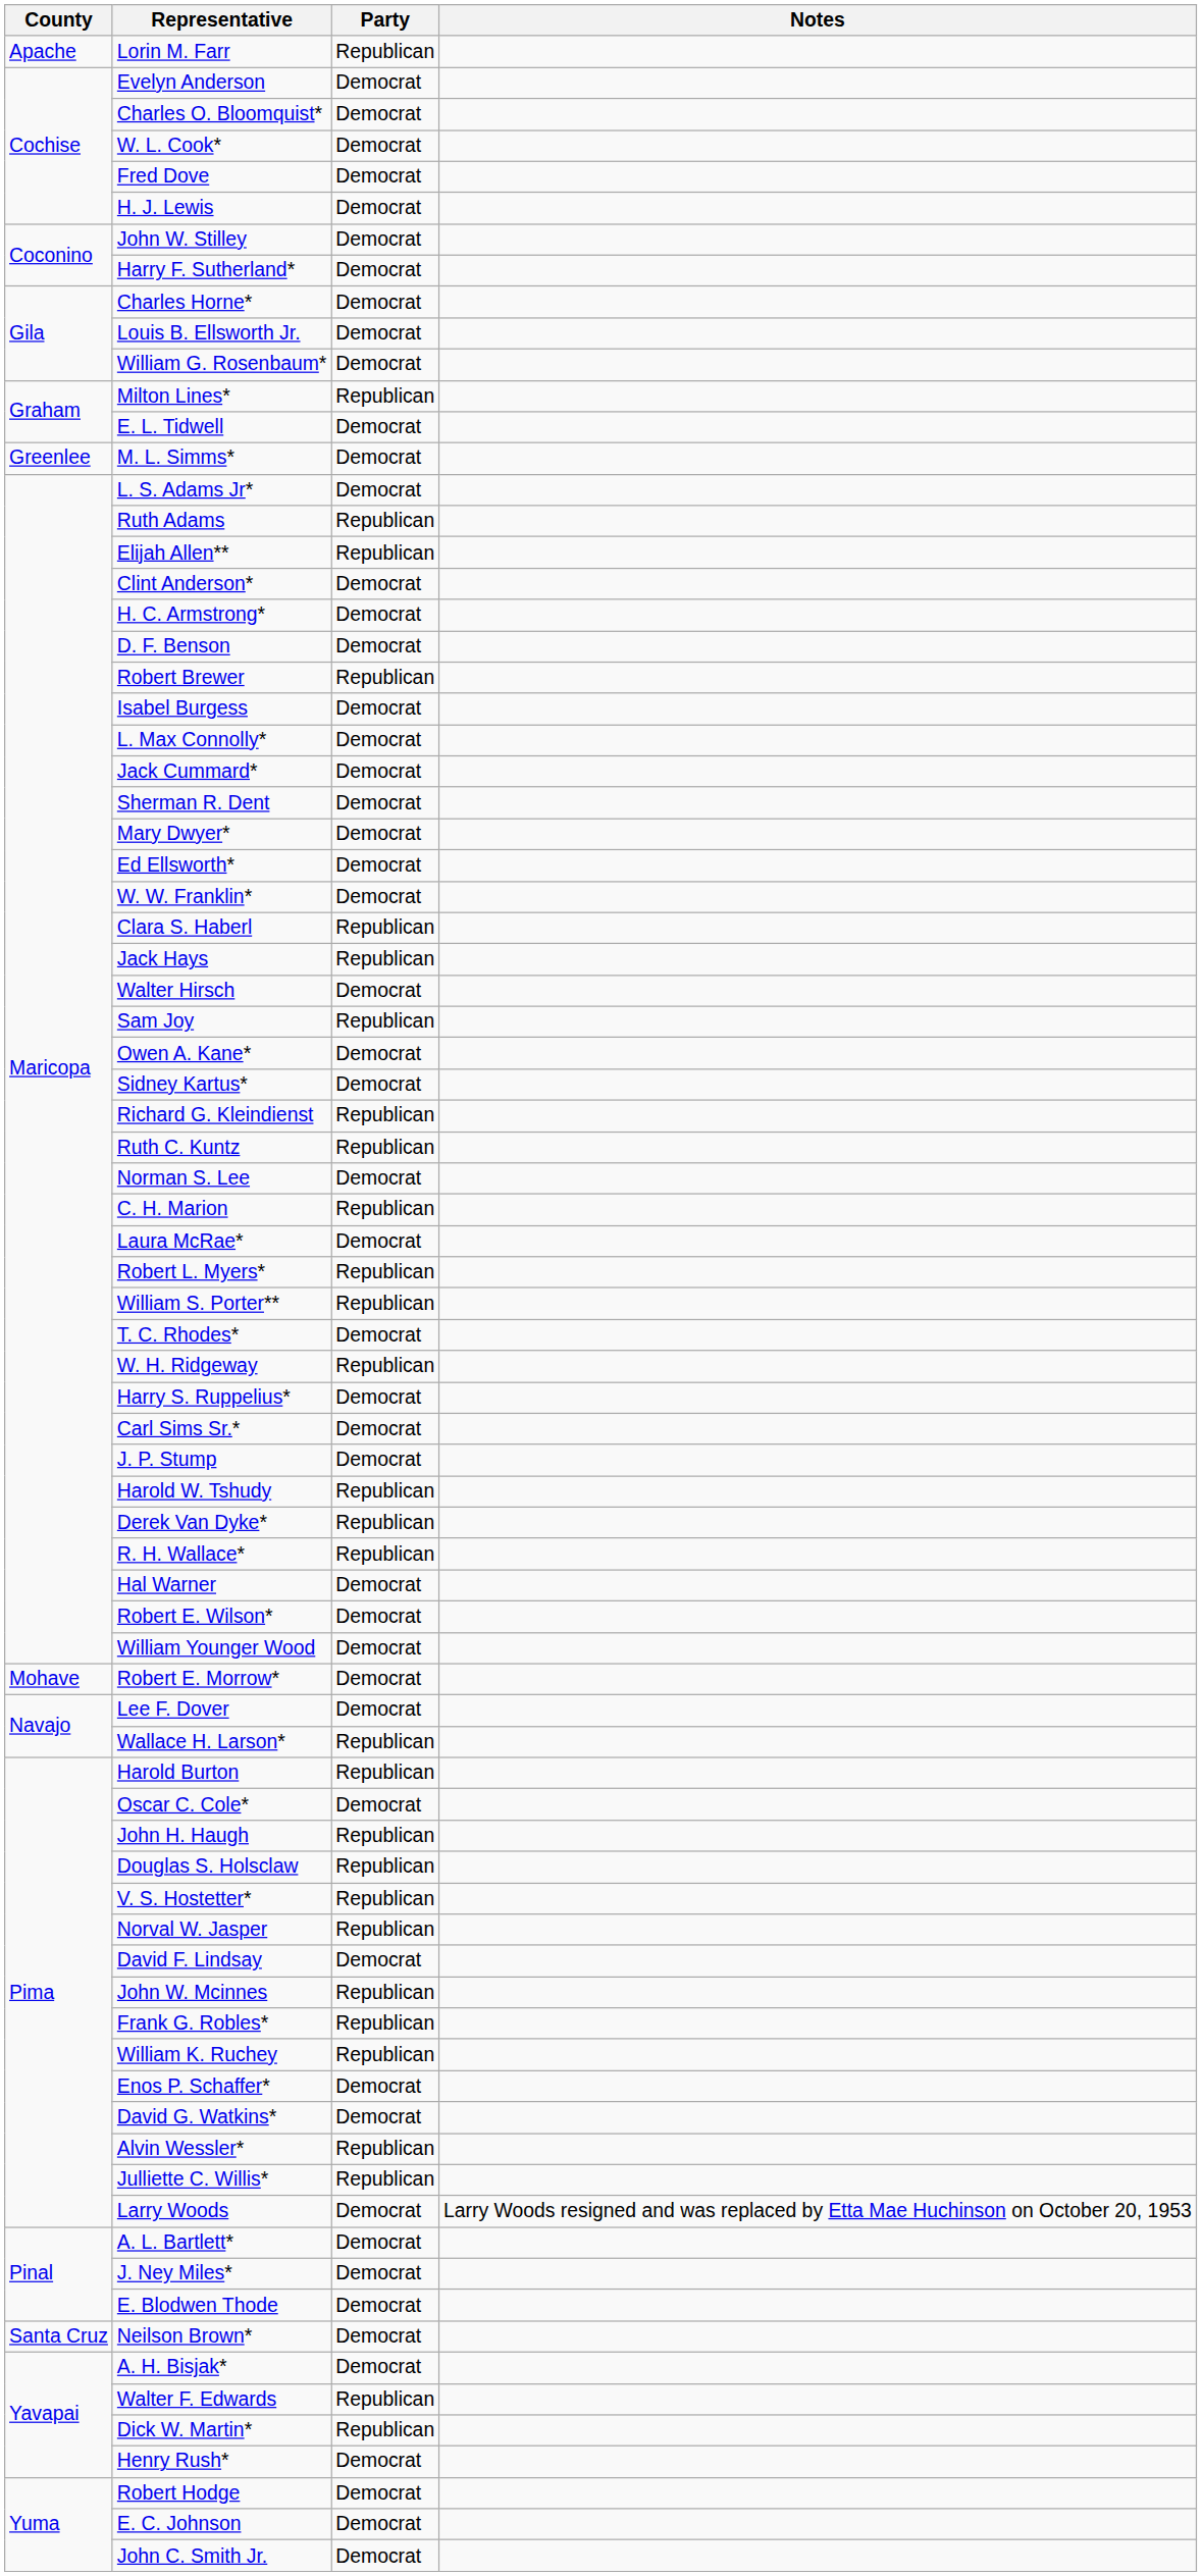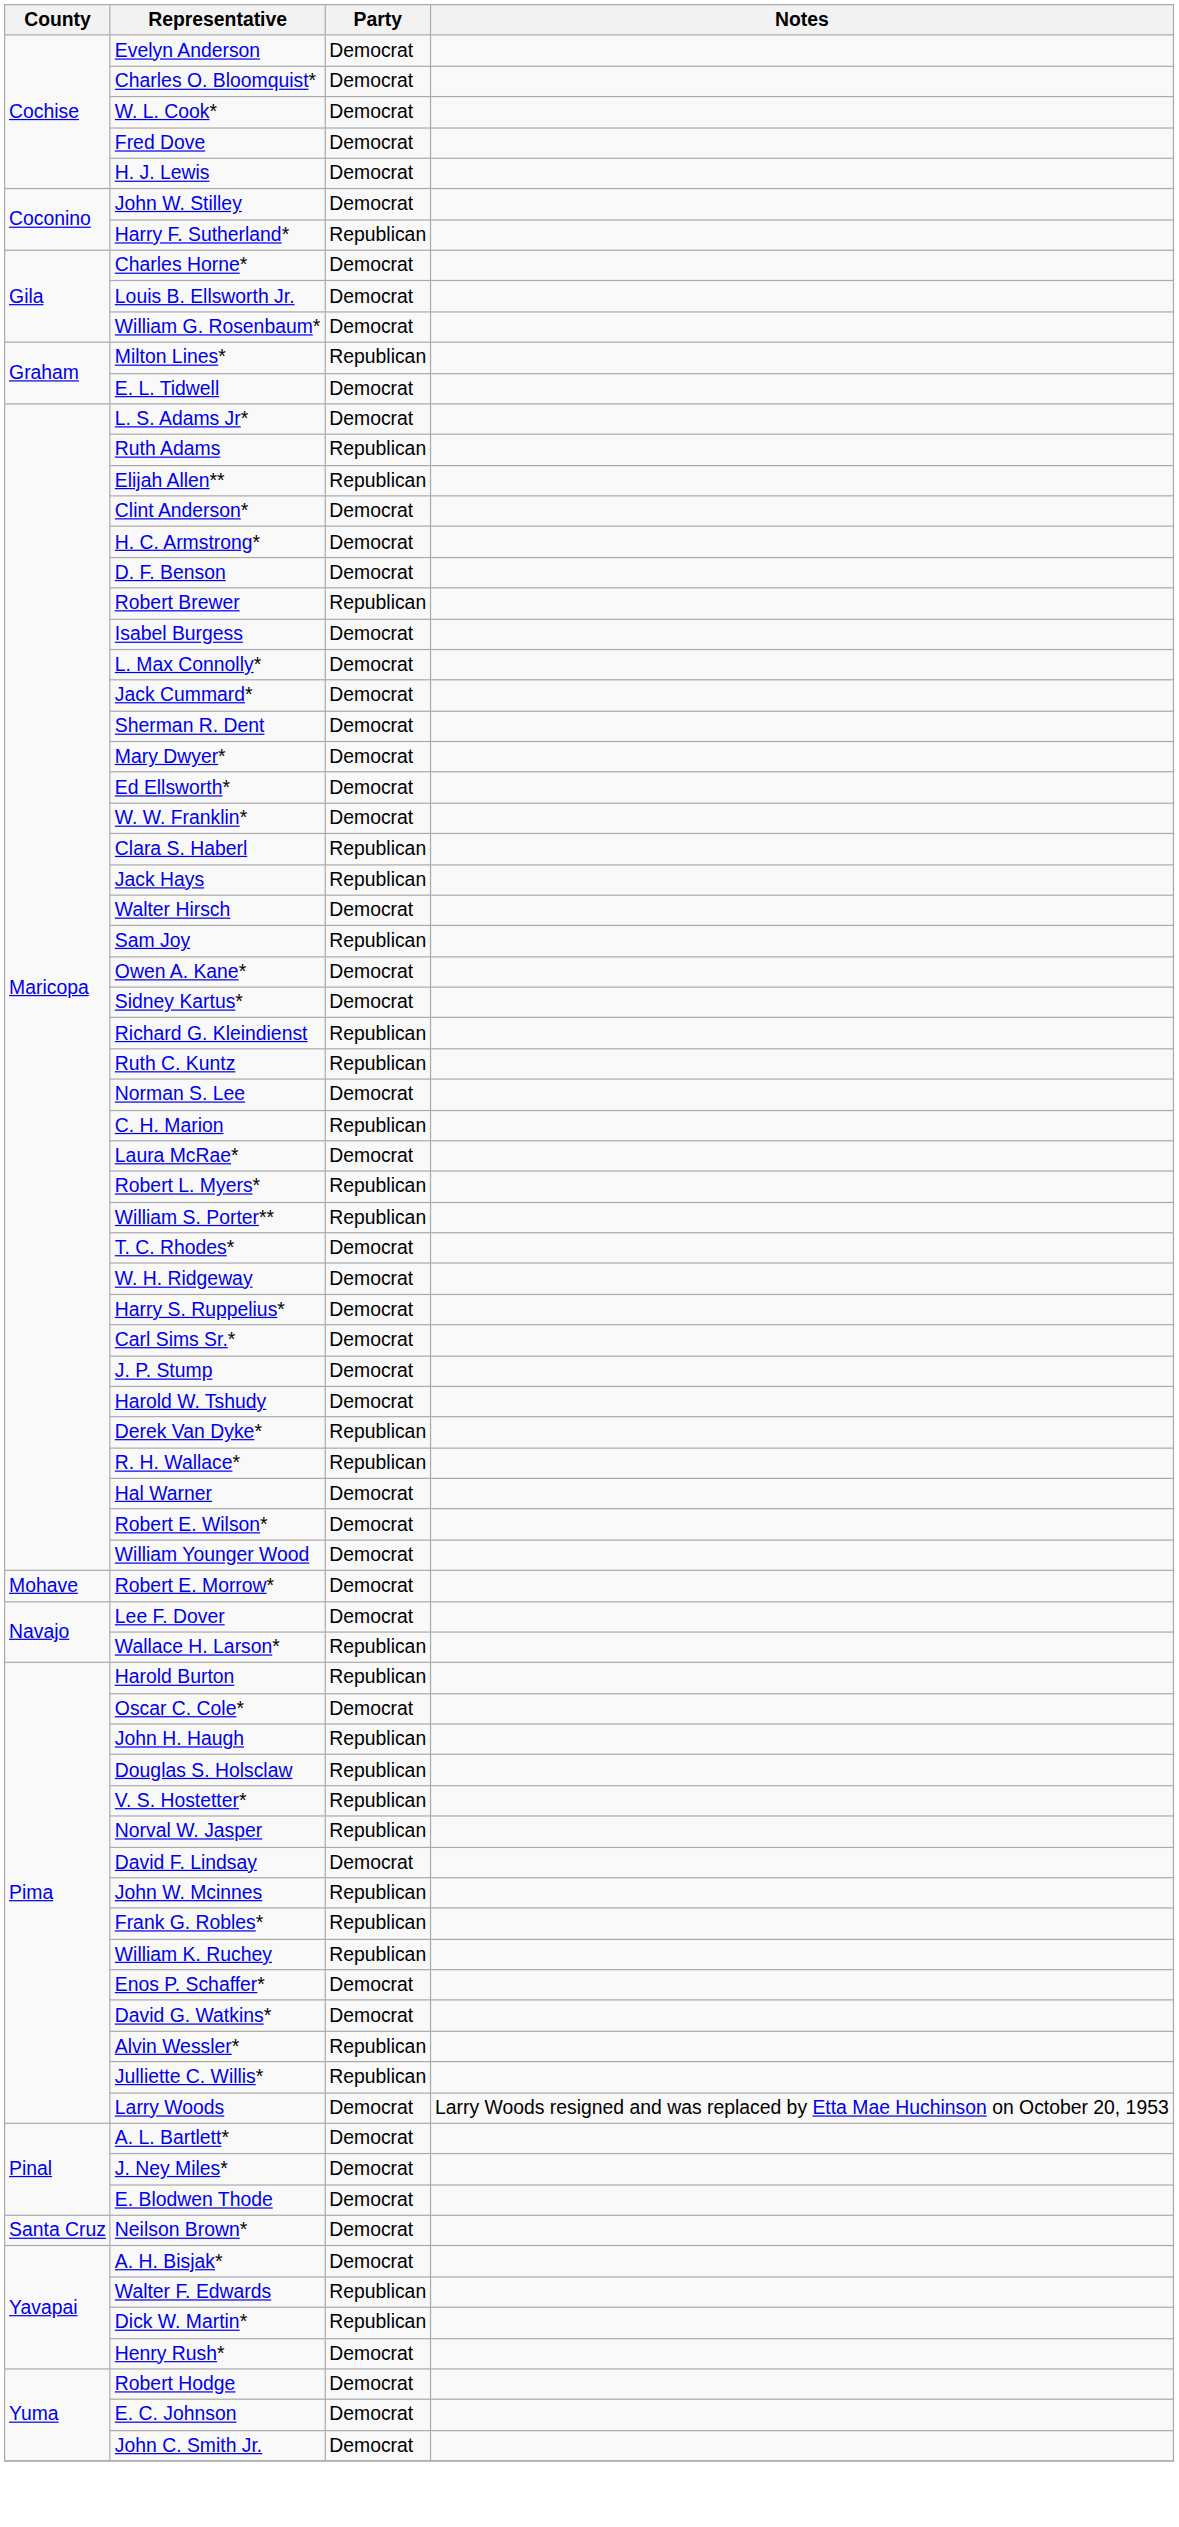 <table class="wikitable">
 <tr>
 <th>County</th>
 <th>Representative</th>
 <th>Party</th>
 <th>Notes</th>
-</tr>
-<tr>
-<td><a href='#'>Apache</a></td>
-<td><a href='#'>Lorin M. Farr</a></td>
-<td>Republican</td>
-<td></td>
 </tr>
 <tr>
 <td rowspan="5"><a href='#'>Cochise</a></td>
 <td><a href='#'>Evelyn Anderson</a></td>
 <td>Democrat</td>
 <td></td>
 </tr>
 <tr>
 <td><a href='#'>Charles O. Bloomquist</a>*</td>
 <td>Democrat</td>
 <td></td>
 </tr>
 <tr>
 <td><a href='#'>W. L. Cook</a>*</td>
 <td>Democrat</td>
 <td></td>
 </tr>
 <tr>
 <td><a href='#'>Fred Dove</a></td>
 <td>Democrat</td>
 <td></td>
 </tr>
 <tr>
 <td><a href='#'>H. J. Lewis</a></td>
 <td>Democrat</td>
 <td></td>
 </tr>
 <tr>
 <td rowspan="2"><a href='#'>Coconino</a></td>
 <td><a href='#'>John W. Stilley</a></td>
 <td>Democrat</td>
 <td></td>
 </tr>
 <tr>
 <td><a href='#'>Harry F. Sutherland</a>*</td>
-<td>Democrat</td>
+<td>Republican</td>
 <td></td>
 </tr>
 <tr>
 <td rowspan="3"><a href='#'>Gila</a></td>
 <td><a href='#'>Charles Horne</a>*</td>
 <td>Democrat</td>
 <td></td>
 </tr>
 <tr>
 <td><a href='#'>Louis B. Ellsworth Jr.</a></td>
 <td>Democrat</td>
 <td></td>
 </tr>
 <tr>
 <td><a href='#'>William G. Rosenbaum</a>*</td>
 <td>Democrat</td>
 <td></td>
 </tr>
 <tr>
 <td rowspan="2"><a href='#'>Graham</a></td>
 <td><a href='#'>Milton Lines</a>*</td>
 <td>Republican</td>
 <td></td>
 </tr>
 <tr>
 <td><a href='#'>E. L. Tidwell</a></td>
-<td>Democrat</td>
-<td></td>
-</tr>
-<tr>
-<td><a href='#'>Greenlee</a></td>
-<td><a href='#'>M. L. Simms</a>*</td>
 <td>Democrat</td>
 <td></td>
 </tr>
 <tr>
 <td rowspan="38"><a href='#'>Maricopa</a></td>
 <td><a href='#'>L. S. Adams Jr</a>*</td>
 <td>Democrat</td>
 <td></td>
 </tr>
 <tr>
 <td><a href='#'>Ruth Adams</a></td>
 <td>Republican</td>
 <td></td>
 </tr>
 <tr>
 <td><a href='#'>Elijah Allen</a>**</td>
 <td>Republican</td>
 <td></td>
 </tr>
 <tr>
 <td><a href='#'>Clint Anderson</a>*</td>
 <td>Democrat</td>
 <td></td>
 </tr>
 <tr>
 <td><a href='#'>H. C. Armstrong</a>*</td>
 <td>Democrat</td>
 <td></td>
 </tr>
 <tr>
 <td><a href='#'>D. F. Benson</a></td>
 <td>Democrat</td>
 <td></td>
 </tr>
 <tr>
 <td><a href='#'>Robert Brewer</a></td>
 <td>Republican</td>
 <td></td>
 </tr>
 <tr>
 <td><a href='#'>Isabel Burgess</a></td>
 <td>Democrat</td>
 <td></td>
 </tr>
 <tr>
 <td><a href='#'>L. Max Connolly</a>*</td>
 <td>Democrat</td>
 <td></td>
 </tr>
 <tr>
 <td><a href='#'>Jack Cummard</a>*</td>
 <td>Democrat</td>
 <td></td>
 </tr>
 <tr>
 <td><a href='#'>Sherman R. Dent</a></td>
 <td>Democrat</td>
 <td></td>
 </tr>
 <tr>
 <td><a href='#'>Mary Dwyer</a>*</td>
 <td>Democrat</td>
 <td></td>
 </tr>
 <tr>
 <td><a href='#'>Ed Ellsworth</a>*</td>
 <td>Democrat</td>
 <td></td>
 </tr>
 <tr>
 <td><a href='#'>W. W. Franklin</a>*</td>
 <td>Democrat</td>
 <td></td>
 </tr>
 <tr>
 <td><a href='#'>Clara S. Haberl</a></td>
 <td>Republican</td>
 <td></td>
 </tr>
 <tr>
 <td><a href='#'>Jack Hays</a></td>
 <td>Republican</td>
 <td></td>
 </tr>
 <tr>
 <td><a href='#'>Walter Hirsch</a></td>
 <td>Democrat</td>
 <td></td>
 </tr>
 <tr>
 <td><a href='#'>Sam Joy</a></td>
 <td>Republican</td>
 <td></td>
 </tr>
 <tr>
 <td><a href='#'>Owen A. Kane</a>*</td>
 <td>Democrat</td>
 <td></td>
 </tr>
 <tr>
 <td><a href='#'>Sidney Kartus</a>*</td>
 <td>Democrat</td>
 <td></td>
 </tr>
 <tr>
 <td><a href='#'>Richard G. Kleindienst</a></td>
 <td>Republican</td>
 <td></td>
 </tr>
 <tr>
 <td><a href='#'>Ruth C. Kuntz</a></td>
 <td>Republican</td>
 <td></td>
 </tr>
 <tr>
 <td><a href='#'>Norman S. Lee</a></td>
 <td>Democrat</td>
 <td></td>
 </tr>
 <tr>
 <td><a href='#'>C. H. Marion</a></td>
 <td>Republican</td>
 <td></td>
 </tr>
 <tr>
 <td><a href='#'>Laura McRae</a>*</td>
 <td>Democrat</td>
 <td></td>
 </tr>
 <tr>
 <td><a href='#'>Robert L. Myers</a>*</td>
 <td>Republican</td>
 <td></td>
 </tr>
 <tr>
 <td><a href='#'>William S. Porter</a>**</td>
 <td>Republican</td>
 <td></td>
 </tr>
 <tr>
 <td><a href='#'>T. C. Rhodes</a>*</td>
 <td>Democrat</td>
 <td></td>
 </tr>
 <tr>
 <td><a href='#'>W. H. Ridgeway</a></td>
-<td>Republican</td>
+<td>Democrat</td>
 <td></td>
 </tr>
 <tr>
 <td><a href='#'>Harry S. Ruppelius</a>*</td>
 <td>Democrat</td>
 <td></td>
 </tr>
 <tr>
 <td><a href='#'>Carl Sims Sr.</a>*</td>
 <td>Democrat</td>
 <td></td>
 </tr>
 <tr>
 <td><a href='#'>J. P. Stump</a></td>
 <td>Democrat</td>
 <td></td>
 </tr>
 <tr>
 <td><a href='#'>Harold W. Tshudy</a></td>
-<td>Republican</td>
+<td>Democrat</td>
 <td></td>
 </tr>
 <tr>
 <td><a href='#'>Derek Van Dyke</a>*</td>
 <td>Republican</td>
 <td></td>
 </tr>
 <tr>
 <td><a href='#'>R. H. Wallace</a>*</td>
 <td>Republican</td>
 <td></td>
 </tr>
 <tr>
 <td><a href='#'>Hal Warner</a></td>
 <td>Democrat</td>
 <td></td>
 </tr>
 <tr>
 <td><a href='#'>Robert E. Wilson</a>*</td>
 <td>Democrat</td>
 <td></td>
 </tr>
 <tr>
 <td><a href='#'>William Younger Wood</a></td>
 <td>Democrat</td>
 <td></td>
 </tr>
 <tr>
 <td><a href='#'>Mohave</a></td>
 <td><a href='#'>Robert E. Morrow</a>*</td>
 <td>Democrat</td>
 <td></td>
 </tr>
 <tr>
 <td rowspan="2"><a href='#'>Navajo</a></td>
 <td><a href='#'>Lee F. Dover</a></td>
 <td>Democrat</td>
 <td></td>
 </tr>
 <tr>
 <td><a href='#'>Wallace H. Larson</a>*</td>
 <td>Republican</td>
 <td></td>
 </tr>
 <tr>
 <td rowspan="15"><a href='#'>Pima</a></td>
 <td><a href='#'>Harold Burton</a></td>
 <td>Republican</td>
 <td></td>
 </tr>
 <tr>
 <td><a href='#'>Oscar C. Cole</a>*</td>
 <td>Democrat</td>
 <td></td>
 </tr>
 <tr>
 <td><a href='#'>John H. Haugh</a></td>
 <td>Republican</td>
 <td></td>
 </tr>
 <tr>
 <td><a href='#'>Douglas S. Holsclaw</a></td>
 <td>Republican</td>
 <td></td>
 </tr>
 <tr>
 <td><a href='#'>V. S. Hostetter</a>*</td>
 <td>Republican</td>
 <td></td>
 </tr>
 <tr>
 <td><a href='#'>Norval W. Jasper</a></td>
 <td>Republican</td>
 <td></td>
 </tr>
 <tr>
 <td><a href='#'>David F. Lindsay</a></td>
 <td>Democrat</td>
 <td></td>
 </tr>
 <tr>
 <td><a href='#'>John W. Mcinnes</a></td>
 <td>Republican</td>
 <td></td>
 </tr>
 <tr>
 <td><a href='#'>Frank G. Robles</a>*</td>
 <td>Republican</td>
 <td></td>
 </tr>
 <tr>
 <td><a href='#'>William K. Ruchey</a></td>
 <td>Republican</td>
 <td></td>
 </tr>
 <tr>
 <td><a href='#'>Enos P. Schaffer</a>*</td>
 <td>Democrat</td>
 <td></td>
 </tr>
 <tr>
 <td><a href='#'>David G. Watkins</a>*</td>
 <td>Democrat</td>
 <td></td>
 </tr>
 <tr>
 <td><a href='#'>Alvin Wessler</a>*</td>
 <td>Republican</td>
 <td></td>
 </tr>
 <tr>
 <td><a href='#'>Julliette C. Willis</a>*</td>
 <td>Republican</td>
 <td></td>
 </tr>
 <tr>
 <td><a href='#'>Larry Woods</a></td>
 <td>Democrat</td>
 <td>Larry Woods resigned and was replaced by <a href='#'>Etta Mae Huchinson</a> on October 20, 1953</td>
 </tr>
 <tr>
 <td rowspan="3"><a href='#'>Pinal</a></td>
 <td><a href='#'>A. L. Bartlett</a>*</td>
 <td>Democrat</td>
 <td></td>
 </tr>
 <tr>
 <td><a href='#'>J. Ney Miles</a>*</td>
 <td>Democrat</td>
 <td></td>
 </tr>
 <tr>
 <td><a href='#'>E. Blodwen Thode</a></td>
 <td>Democrat</td>
 <td></td>
 </tr>
 <tr>
 <td><a href='#'>Santa Cruz</a></td>
 <td><a href='#'>Neilson Brown</a>*</td>
 <td>Democrat</td>
 <td></td>
 </tr>
 <tr>
 <td rowspan="4"><a href='#'>Yavapai</a></td>
 <td><a href='#'>A. H. Bisjak</a>*</td>
 <td>Democrat</td>
 <td></td>
 </tr>
 <tr>
 <td><a href='#'>Walter F. Edwards</a></td>
 <td>Republican</td>
 <td></td>
 </tr>
 <tr>
 <td><a href='#'>Dick W. Martin</a>*</td>
 <td>Republican</td>
 <td></td>
 </tr>
 <tr>
 <td><a href='#'>Henry Rush</a>*</td>
 <td>Democrat</td>
 <td></td>
 </tr>
 <tr>
 <td rowspan="3"><a href='#'>Yuma</a></td>
 <td><a href='#'>Robert Hodge</a></td>
 <td>Democrat</td>
 <td></td>
 </tr>
 <tr>
 <td><a href='#'>E. C. Johnson</a></td>
 <td>Democrat</td>
 <td></td>
 </tr>
 <tr>
 <td><a href='#'>John C. Smith Jr.</a></td>
 <td>Democrat</td>
 <td></td>
 </tr>
 <tr>
 </tr>
 </table>
